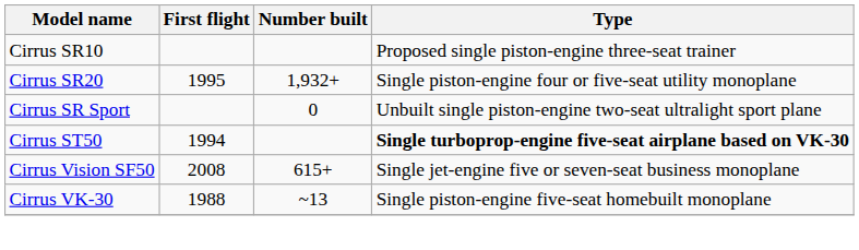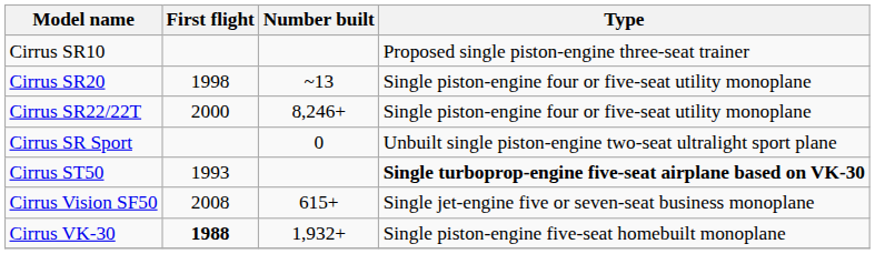 <table class="wikitable sortable">
 <tr>
 <th>Model name</th>
 <th>First flight</th>
 <th>Number built</th>
 <th>Type</th>
 </tr>
 <tr>
 <td align=left>Cirrus SR10</td>
 <td align=center></td>
 <td align=center></td>
 <td align=left>Proposed single piston-engine three-seat trainer</td>
 </tr>
 <tr>
 <td align=left><a href='#'>Cirrus SR20</a></td>
-<td align=center>1995</td>
-<td align=center>1,932+</td>
+<td align=center>1998</td>
+<td align=center>~13</td>
+<td align=left>Single piston-engine four or five-seat utility monoplane</td>
+</tr>
+<tr>
+<td align=left><a href='#'>Cirrus SR22/22T</a></td>
+<td align=center>2000</td>
+<td align=center>8,246+</td>
 <td align=left>Single piston-engine four or five-seat utility monoplane</td>
 </tr>
 <tr>
 <td align=left><a href='#'>Cirrus SR Sport</a></td>
 <td align=center></td>
 <td align=center>0</td>
 <td align=left>Unbuilt single piston-engine two-seat ultralight sport plane</td>
 </tr>
 <tr>
 <td align=left><a href='#'>Cirrus ST50</a></td>
-<td align=center>1994</td>
+<td align=center>1993</td>
 <td align=center></td>
 <td align=left><strong>Single turboprop-engine five-seat airplane based on VK-30</strong></td>
 </tr>
 <tr>
 <td align=left><a href='#'>Cirrus Vision SF50</a></td>
 <td align=center>2008</td>
 <td align=center>615+</td>
 <td align=left>Single jet-engine five or seven-seat business monoplane</td>
 </tr>
 <tr>
 <td align=left><a href='#'>Cirrus VK-30</a></td>
-<td align=center>1988</td>
-<td align=center>~13</td>
+<td align=center><strong>1988</strong></td>
+<td align=center>1,932+</td>
 <td align=left>Single piston-engine five-seat homebuilt monoplane</td>
 </tr>
 <tr>
 </tr>
 </table>
